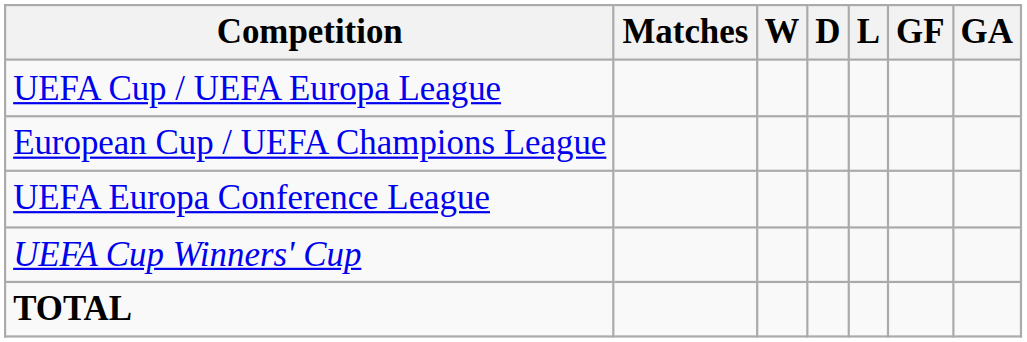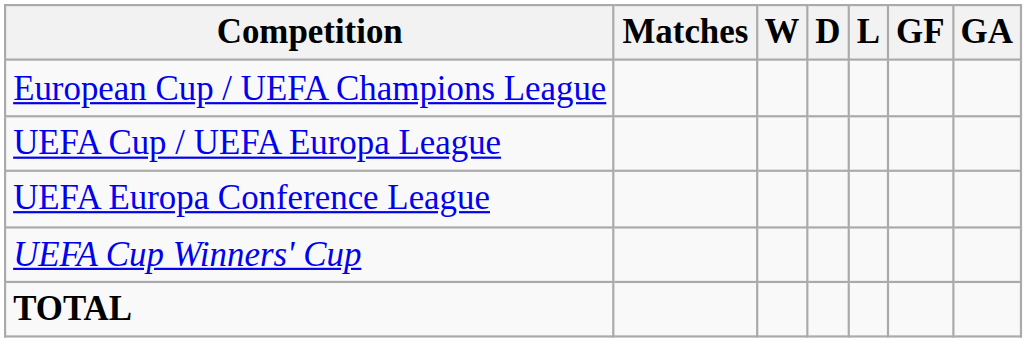 <table class="wikitable">
 <tr>
 <th>Competition</th>
 <th>Matches</th>
 <th>W</th>
 <th>D</th>
 <th>L</th>
 <th>GF</th>
 <th>GA</th>
 </tr>
 <tr>
-<td><a href='#'>UEFA Cup / UEFA Europa League</a></td>
+<td><a href='#'>European Cup / UEFA Champions League</a></td>
 <td></td>
 <td></td>
 <td></td>
 <td></td>
 <td></td>
 <td></td>
 </tr>
 <tr>
-<td><a href='#'>European Cup / UEFA Champions League</a></td>
+<td><a href='#'>UEFA Cup / UEFA Europa League</a></td>
 <td></td>
 <td></td>
 <td></td>
 <td></td>
 <td></td>
 <td></td>
 </tr>
 <tr>
 <td><a href='#'>UEFA Europa Conference League</a></td>
 <td></td>
 <td></td>
 <td></td>
 <td></td>
 <td></td>
 <td></td>
 </tr>
 <tr>
 <td><em><a href='#'>UEFA Cup Winners' Cup</a></em></td>
 <td></td>
 <td></td>
 <td></td>
 <td></td>
 <td></td>
 <td></td>
 </tr>
 <tr>
 <td><strong>TOTAL</strong></td>
 <td></td>
 <td></td>
 <td></td>
 <td></td>
 <td></td>
 <td></td>
 </tr>
 </table>
